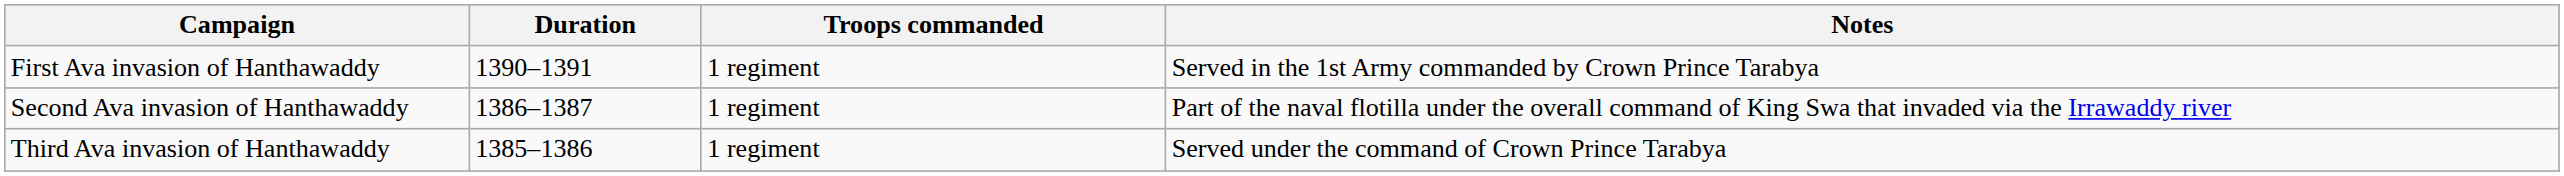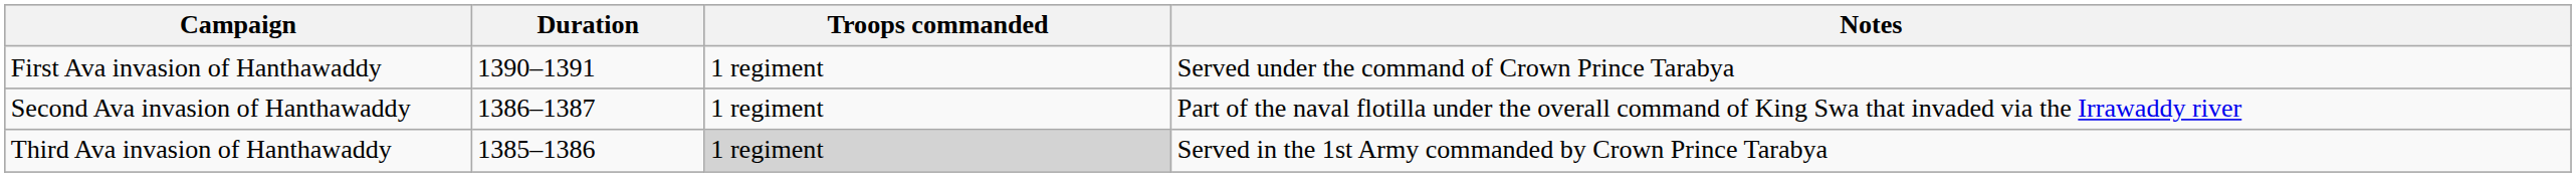 <table class="wikitable" border="1">
 <tr>
 <th width=10%>Campaign</th>
 <th width=5%>Duration</th>
 <th width=10%>Troops commanded</th>
 <th width=30%>Notes</th>
 </tr>
 <tr>
 <td>First Ava invasion of Hanthawaddy</td>
 <td>1390–1391</td>
 <td>1 regiment</td>
-<td>Served in the 1st Army commanded by Crown Prince Tarabya</td>
+<td>Served under the command of Crown Prince Tarabya</td>
 </tr>
 <tr>
 <td>Second Ava invasion of Hanthawaddy</td>
 <td>1386–1387</td>
 <td>1 regiment</td>
 <td>Part of the naval flotilla under the overall command of King Swa that invaded via the <a href='#'>Irrawaddy river</a></td>
 </tr>
 <tr>
 <td>Third Ava invasion of Hanthawaddy</td>
 <td>1385–1386</td>
-<td>1 regiment</td>
-<td>Served under the command of Crown Prince Tarabya</td>
+<td style="background: lightgrey;">1 regiment</td>
+<td>Served in the 1st Army commanded by Crown Prince Tarabya</td>
 </tr>
 </table>
